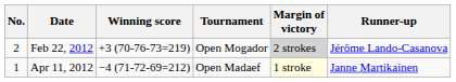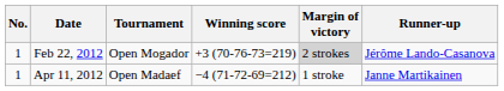 <table class="wikitable" style="font-size:95%;">
 <tr>
 <th>No.</th>
 <th>Date</th>
+<th>Tournament</th>
 <th>Winning score</th>
-<th>Tournament</th>
 <th>Margin of<br>victory</th>
 <th>Runner-up</th>
 </tr>
 <tr>
-<td align=center>2</td>
+<td align=center>1</td>
 <td align=right>Feb 22, <a href='#'>2012</a></td>
+<td>Open Mogador</td>
 <td>+3 (70-76-73=219)</td>
-<td>Open Mogador</td>
 <td style="background: lightgrey;">2 strokes</td>
 <td> <a href='#'>Jérôme Lando-Casanova</a></td>
 </tr>
 <tr>
 <td align=center>1</td>
 <td align=right>Apr 11, 2012</td>
+<td>Open Madaef</td>
 <td>−4 (71-72-69=212)</td>
-<td>Open Madaef</td>
-<td style="background: lightyellow;">1 stroke</td>
+<td>1 stroke</td>
 <td> <a href='#'>Janne Martikainen</a></td>
 </tr>
 </table>
